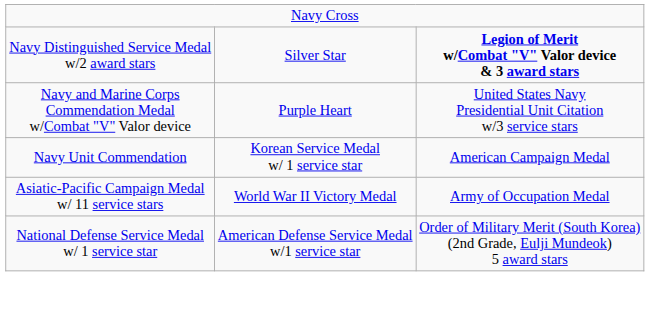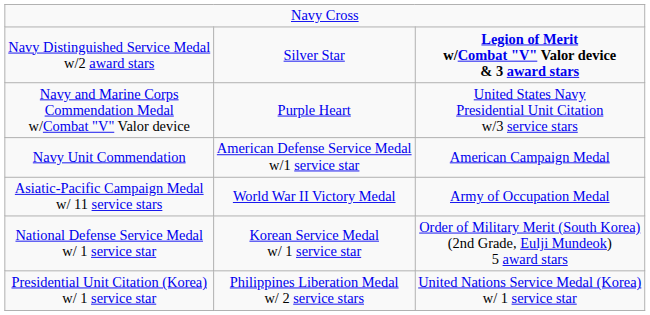 <table class="wikitable" style="margin-left: auto; margin-right: auto; text-align: center; margin-bottom: -1px;">
 <tr>
 <td colspan="3"><a href='#'>Navy Cross</a></td>
 </tr>
 <tr>
 <td><a href='#'>Navy Distinguished Service Medal</a><br>w/2 <a href='#'>award stars</a></td>
 <td><a href='#'>Silver Star</a></td>
 <td><strong><a href='#'>Legion of Merit</a><br>w/<a href='#'>Combat "V"</a> Valor device<br>& 3 <a href='#'>award stars</a></strong></td>
 </tr>
 <tr>
 <td><a href='#'>Navy and Marine Corps<br>Commendation Medal</a><br>w/<a href='#'>Combat "V"</a> Valor device</td>
 <td><a href='#'>Purple Heart</a></td>
 <td><a href='#'>United States Navy<br>Presidential Unit Citation</a><br>w/3 <a href='#'>service stars</a></td>
 </tr>
 <tr>
 <td><a href='#'>Navy Unit Commendation</a></td>
-<td><a href='#'>Korean Service Medal</a><br>w/ 1 <a href='#'>service star</a></td>
+<td><a href='#'>American Defense Service Medal</a><br>w/1 <a href='#'>service star</a></td>
 <td><a href='#'>American Campaign Medal</a></td>
 </tr>
 <tr>
 <td><a href='#'>Asiatic-Pacific Campaign Medal</a><br>w/ 11 <a href='#'>service stars</a></td>
 <td><a href='#'>World War II Victory Medal</a></td>
 <td><a href='#'>Army of Occupation Medal</a></td>
 </tr>
 <tr>
 <td><a href='#'>National Defense Service Medal</a><br>w/ 1 <a href='#'>service star</a></td>
-<td><a href='#'>American Defense Service Medal</a><br>w/1 <a href='#'>service star</a></td>
+<td><a href='#'>Korean Service Medal</a><br>w/ 1 <a href='#'>service star</a></td>
 <td><a href='#'>Order of Military Merit (South Korea)</a><br>(2nd Grade, <a href='#'>Eulji Mundeok</a>)<br>5 <a href='#'>award stars</a></td>
 </tr>
+<tr>
+<td><a href='#'>Presidential Unit Citation (Korea)</a><br>w/ 1 <a href='#'>service star</a></td>
+<td><a href='#'>Philippines Liberation Medal</a><br>w/ 2 <a href='#'>service stars</a></td>
+<td><a href='#'>United Nations Service Medal (Korea)</a><br>w/ 1 <a href='#'>service star</a></td>
+</tr>
 </table>
